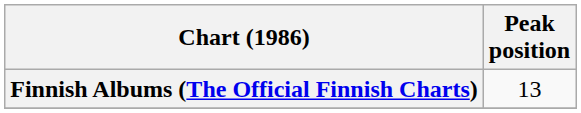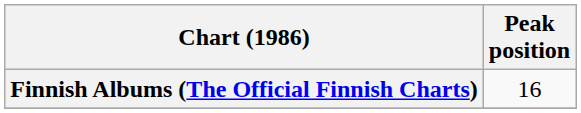 <table class="wikitable sortable plainrowheaders" style="text-align:center">
 <tr>
 <th scope="col">Chart (1986)</th>
 <th scope="col">Peak<br>position</th>
 </tr>
 <tr>
 <th scope="row">Finnish Albums (<a href='#'>The Official Finnish Charts</a>)</th>
-<td align="center">13</td>
+<td align="center">16</td>
 </tr>
 <tr>
 </tr>
 <tr>
 </tr>
 </table>
